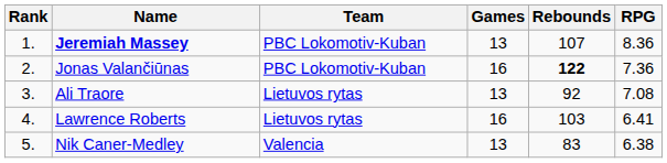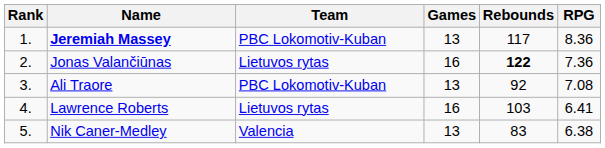 <table class="wikitable" style="text-align: center;">
 <tr>
 <th>Rank</th>
 <th width=200>Name</th>
 <th width=200>Team</th>
 <th>Games</th>
 <th width=75>Rebounds</th>
 <th width=40>RPG</th>
 </tr>
 <tr>
 <td>1.</td>
 <td align="left"> <strong><a href='#'>Jeremiah Massey</a></strong></td>
 <td align="left"> <a href='#'>PBC Lokomotiv-Kuban</a></td>
 <td>13</td>
-<td>107</td>
+<td>117</td>
 <td>8.36</td>
 </tr>
 <tr>
 <td>2.</td>
 <td align="left"> <a href='#'>Jonas Valančiūnas</a></td>
-<td align="left"> <a href='#'>PBC Lokomotiv-Kuban</a></td>
+<td align="left"> <a href='#'>Lietuvos rytas</a></td>
 <td>16</td>
 <td><strong>122</strong></td>
 <td>7.36</td>
 </tr>
 <tr>
 <td>3.</td>
 <td align="left"> <a href='#'>Ali Traore</a></td>
-<td align="left"> <a href='#'>Lietuvos rytas</a></td>
+<td align="left"> <a href='#'>PBC Lokomotiv-Kuban</a></td>
 <td>13</td>
 <td>92</td>
 <td>7.08</td>
 </tr>
 <tr>
 <td>4.</td>
 <td align="left"> <a href='#'>Lawrence Roberts</a></td>
 <td align="left"> <a href='#'>Lietuvos rytas</a></td>
 <td>16</td>
 <td>103</td>
 <td>6.41</td>
 </tr>
 <tr>
 <td>5.</td>
 <td align="left"> <a href='#'>Nik Caner-Medley</a></td>
 <td align="left"> <a href='#'>Valencia</a></td>
 <td>13</td>
 <td>83</td>
 <td>6.38</td>
 </tr>
 </table>
